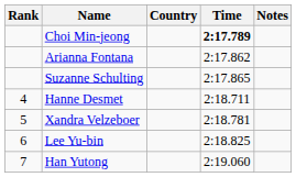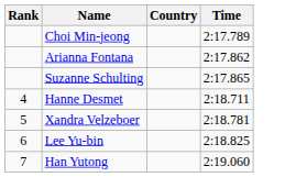 <table class="wikitable sortable" style="text-align:center">
 <tr>
 <th>Rank</th>
 <th>Name</th>
 <th>Country</th>
 <th>Time</th>
-<th>Notes</th>
 </tr>
 <tr>
 <td></td>
 <td align=left><a href='#'>Choi Min-jeong</a></td>
 <td align=left></td>
-<td><strong>2:17.789</strong></td>
-<td></td>
+<td>2:17.789</td>
 </tr>
 <tr>
 <td></td>
 <td align=left><a href='#'>Arianna Fontana</a></td>
 <td align=left></td>
 <td>2:17.862</td>
-<td></td>
 </tr>
 <tr>
 <td></td>
 <td align=left><a href='#'>Suzanne Schulting</a></td>
 <td align=left></td>
 <td>2:17.865</td>
-<td></td>
 </tr>
 <tr>
 <td>4</td>
 <td align=left><a href='#'>Hanne Desmet</a></td>
 <td align=left></td>
 <td>2:18.711</td>
-<td></td>
 </tr>
 <tr>
 <td>5</td>
 <td align=left><a href='#'>Xandra Velzeboer</a></td>
 <td align=left></td>
 <td>2:18.781</td>
-<td></td>
 </tr>
 <tr>
 <td>6</td>
 <td align=left><a href='#'>Lee Yu-bin</a></td>
 <td align=left></td>
 <td>2:18.825</td>
-<td></td>
 </tr>
 <tr>
 <td>7</td>
 <td align=left><a href='#'>Han Yutong</a></td>
 <td align=left></td>
 <td>2:19.060</td>
-<td></td>
 </tr>
 </table>
